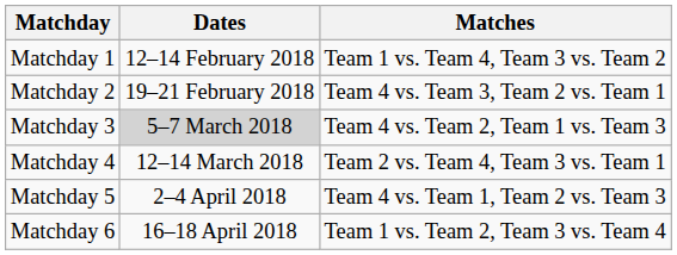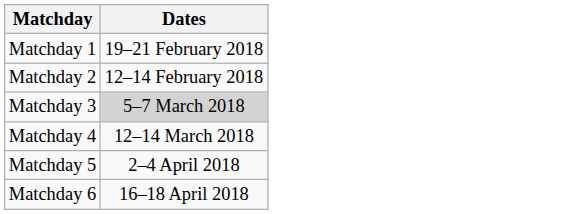 <table class="wikitable" style="text-align:center">
 <tr>
 <th>Matchday</th>
 <th>Dates</th>
-<th>Matches</th>
 </tr>
 <tr>
 <td>Matchday 1</td>
-<td>12–14 February 2018</td>
-<td>Team 1 vs. Team 4, Team 3 vs. Team 2</td>
+<td>19–21 February 2018</td>
 </tr>
 <tr>
 <td>Matchday 2</td>
-<td>19–21 February 2018</td>
-<td>Team 4 vs. Team 3, Team 2 vs. Team 1</td>
+<td>12–14 February 2018</td>
 </tr>
 <tr>
 <td>Matchday 3</td>
 <td style="background: lightgrey;">5–7 March 2018</td>
-<td>Team 4 vs. Team 2, Team 1 vs. Team 3</td>
 </tr>
 <tr>
 <td>Matchday 4</td>
 <td>12–14 March 2018</td>
-<td>Team 2 vs. Team 4, Team 3 vs. Team 1</td>
 </tr>
 <tr>
 <td>Matchday 5</td>
 <td>2–4 April 2018</td>
-<td>Team 4 vs. Team 1, Team 2 vs. Team 3</td>
 </tr>
 <tr>
 <td>Matchday 6</td>
 <td>16–18 April 2018</td>
-<td>Team 1 vs. Team 2, Team 3 vs. Team 4</td>
 </tr>
 </table>
